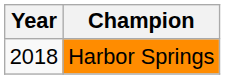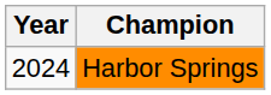 <table class=wikitable>
 <tr>
 <th>Year</th>
 <th>Champion</th>
 </tr>
 <tr>
-<td>2018</td>
+<td>2024</td>
 <td !align=center style="background:darkorange;color:black">Harbor Springs</td>
 </tr>
 </table>
